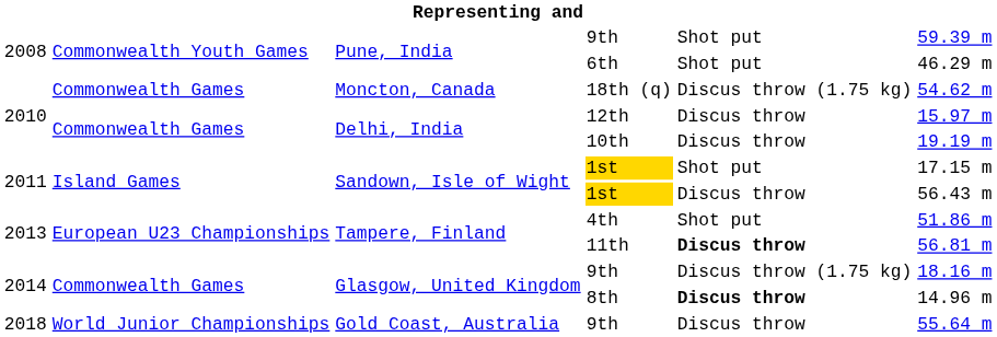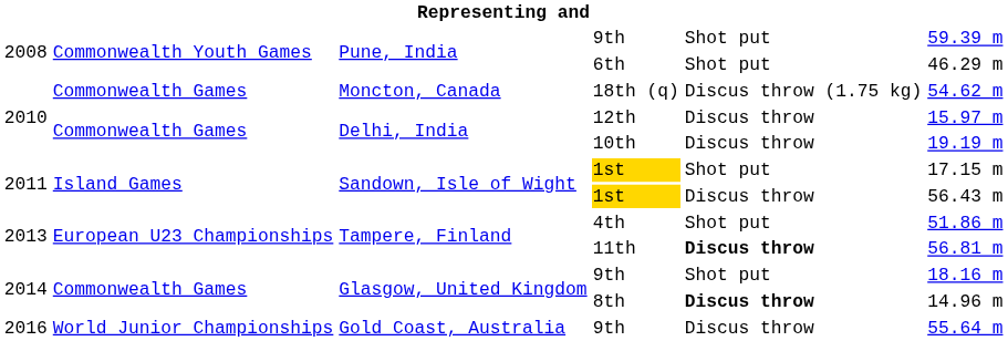 <table>
 <tr>
 <th colspan="6">Representing  and </th>
 </tr>
 <tr>
 <td rowspan=2>2008</td>
 <td rowspan=2><a href='#'>Commonwealth Youth Games</a></td>
 <td rowspan=2><a href='#'>Pune, India</a></td>
 <td>9th</td>
 <td>Shot put</td>
 <td><a href='#'>59.39 m</a></td>
 </tr>
 <tr>
 <td>6th</td>
 <td>Shot put</td>
 <td>46.29 m</td>
 </tr>
 <tr>
 <td rowspan=3>2010</td>
 <td><a href='#'>Commonwealth Games</a></td>
 <td><a href='#'>Moncton, Canada</a></td>
 <td>18th (q)</td>
 <td>Discus throw (1.75 kg)</td>
 <td><a href='#'>54.62 m</a></td>
 </tr>
 <tr>
 <td rowspan=2><a href='#'>Commonwealth Games</a></td>
 <td rowspan=2><a href='#'>Delhi, India</a></td>
 <td>12th</td>
 <td>Discus throw</td>
 <td><a href='#'>15.97 m</a></td>
 </tr>
 <tr>
 <td>10th</td>
 <td>Discus throw</td>
 <td><a href='#'>19.19 m</a></td>
 </tr>
 <tr>
 <td rowspan=2>2011</td>
 <td rowspan=2><a href='#'>Island Games</a></td>
 <td rowspan=2><a href='#'>Sandown, Isle of Wight</a></td>
 <td bgcolor=gold>1st</td>
 <td>Shot put</td>
 <td>17.15 m</td>
 </tr>
 <tr>
 <td bgcolor=gold>1st</td>
 <td>Discus throw</td>
 <td>56.43 m</td>
 </tr>
 <tr>
 <td rowspan=2>2013</td>
 <td rowspan=2><a href='#'>European U23 Championships</a></td>
 <td rowspan=2><a href='#'>Tampere, Finland</a></td>
 <td>4th</td>
 <td>Shot put</td>
 <td><a href='#'>51.86 m</a></td>
 </tr>
 <tr>
 <td>11th</td>
 <td><strong>Discus throw</strong></td>
 <td><a href='#'>56.81 m</a></td>
 </tr>
 <tr>
 <td rowspan=2>2014</td>
 <td rowspan=2><a href='#'>Commonwealth Games</a></td>
 <td rowspan=2><a href='#'>Glasgow, United Kingdom</a></td>
 <td>9th</td>
-<td>Discus throw (1.75 kg)</td>
+<td>Shot put</td>
 <td><a href='#'>18.16 m</a></td>
 </tr>
 <tr>
 <td>8th</td>
 <td><strong>Discus throw</strong></td>
 <td>14.96 m</td>
 </tr>
 <tr>
-<td>2018</td>
+<td>2016</td>
 <td><a href='#'>World Junior Championships</a></td>
 <td><a href='#'>Gold Coast, Australia</a></td>
 <td>9th</td>
 <td>Discus throw</td>
 <td><a href='#'>55.64 m</a></td>
 </tr>
 </table>
